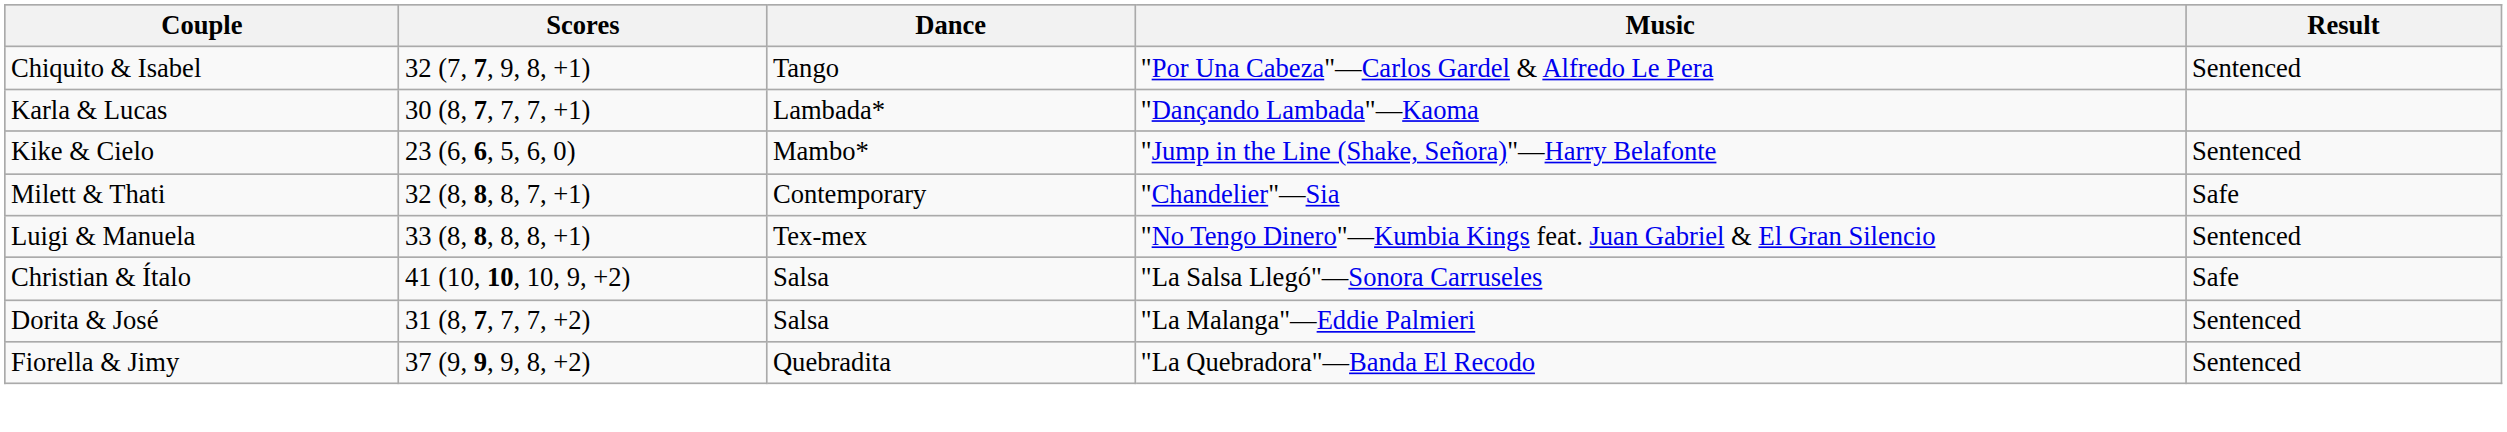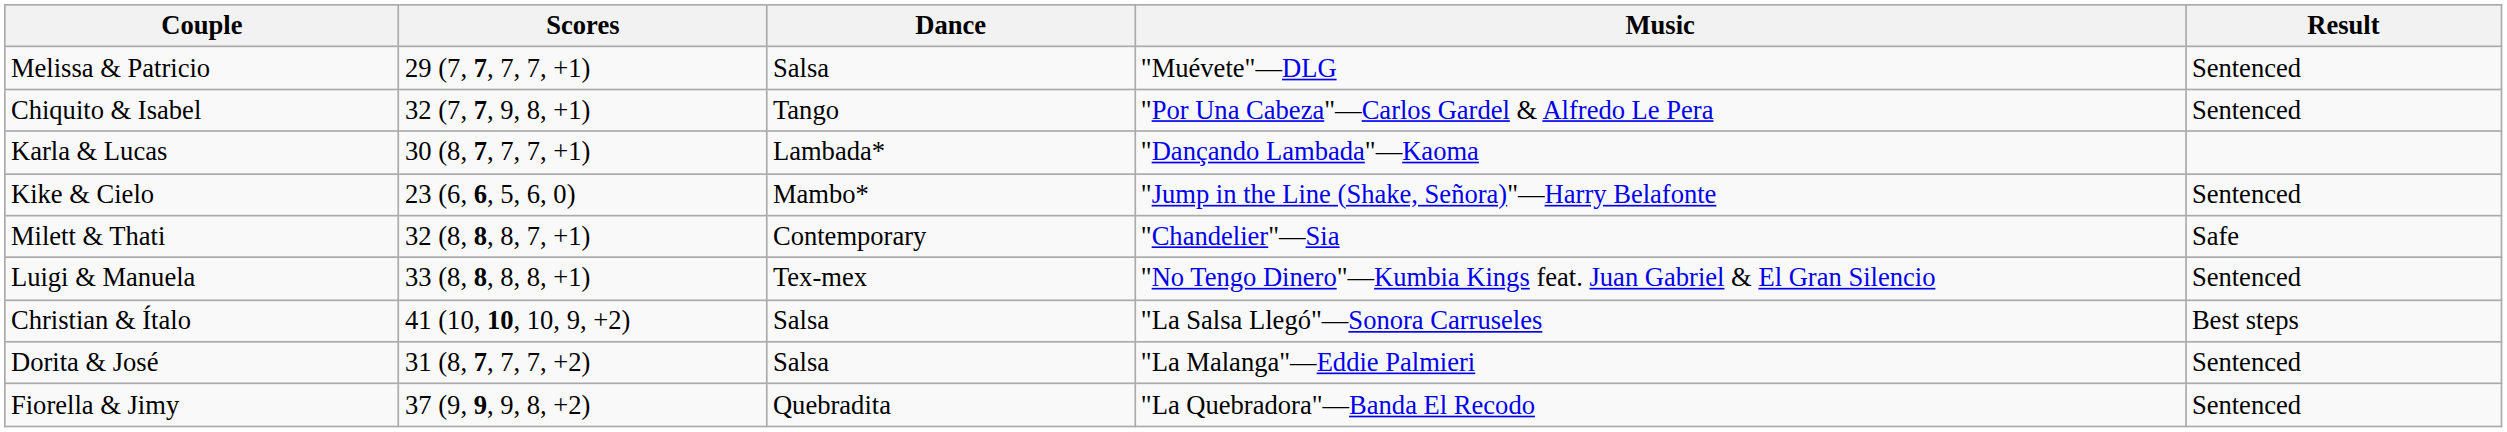 <table class="wikitable sortable" style="width:95%; white-space:nowrap">
 <tr>
 <th style="width:15%;">Couple</th>
 <th style="width:14%;">Scores</th>
 <th style="width:14%;">Dance</th>
 <th style="width:40%;">Music</th>
 <th style="width:12%;">Result</th>
+</tr>
+<tr>
+<td>Melissa & Patricio</td>
+<td>29 (7, <strong>7</strong>, 7, 7, +1)</td>
+<td>Salsa</td>
+<td>"Muévete"—<a href='#'>DLG</a></td>
+<td>Sentenced</td>
 </tr>
 <tr>
 <td>Chiquito & Isabel</td>
 <td>32 (7, <strong>7</strong>, 9, 8, +1)</td>
 <td>Tango</td>
 <td>"<a href='#'>Por Una Cabeza</a>"—<a href='#'>Carlos Gardel</a> & <a href='#'>Alfredo Le Pera</a></td>
 <td>Sentenced</td>
 </tr>
 <tr>
 <td>Karla & Lucas</td>
 <td>30 (8, <strong>7</strong>, 7, 7, +1)</td>
 <td>Lambada*</td>
 <td>"<a href='#'>Dançando Lambada</a>"—<a href='#'>Kaoma</a></td>
 <td></td>
 </tr>
 <tr>
 <td>Kike & Cielo</td>
 <td>23 (6, <strong>6</strong>, 5, 6, 0)</td>
 <td>Mambo*</td>
 <td>"<a href='#'>Jump in the Line (Shake, Señora)</a>"—<a href='#'>Harry Belafonte</a></td>
 <td>Sentenced</td>
 </tr>
 <tr>
 <td>Milett & Thati</td>
 <td>32 (8, <strong>8</strong>, 8, 7, +1)</td>
 <td>Contemporary</td>
 <td>"<a href='#'>Chandelier</a>"—<a href='#'>Sia</a></td>
 <td>Safe</td>
 </tr>
 <tr>
 <td>Luigi & Manuela</td>
 <td>33 (8, <strong>8</strong>, 8, 8, +1)</td>
 <td>Tex-mex</td>
 <td>"<a href='#'>No Tengo Dinero</a>"—<a href='#'>Kumbia Kings</a> feat. <a href='#'>Juan Gabriel</a> & <a href='#'>El Gran Silencio</a></td>
 <td>Sentenced</td>
 </tr>
 <tr>
 <td>Christian & Ítalo</td>
 <td>41 (10, <strong>10</strong>, 10, 9, +2)</td>
 <td>Salsa</td>
 <td>"La Salsa Llegó"—<a href='#'>Sonora Carruseles</a></td>
-<td>Safe</td>
+<td>Best steps</td>
 </tr>
 <tr>
 <td>Dorita & José</td>
 <td>31 (8, <strong>7</strong>, 7, 7, +2)</td>
 <td>Salsa</td>
 <td>"La Malanga"—<a href='#'>Eddie Palmieri</a></td>
 <td>Sentenced</td>
 </tr>
 <tr>
 <td>Fiorella & Jimy</td>
 <td>37 (9, <strong>9</strong>, 9, 8, +2)</td>
 <td>Quebradita</td>
 <td>"La Quebradora"—<a href='#'>Banda El Recodo</a></td>
 <td>Sentenced</td>
 </tr>
 </table>
